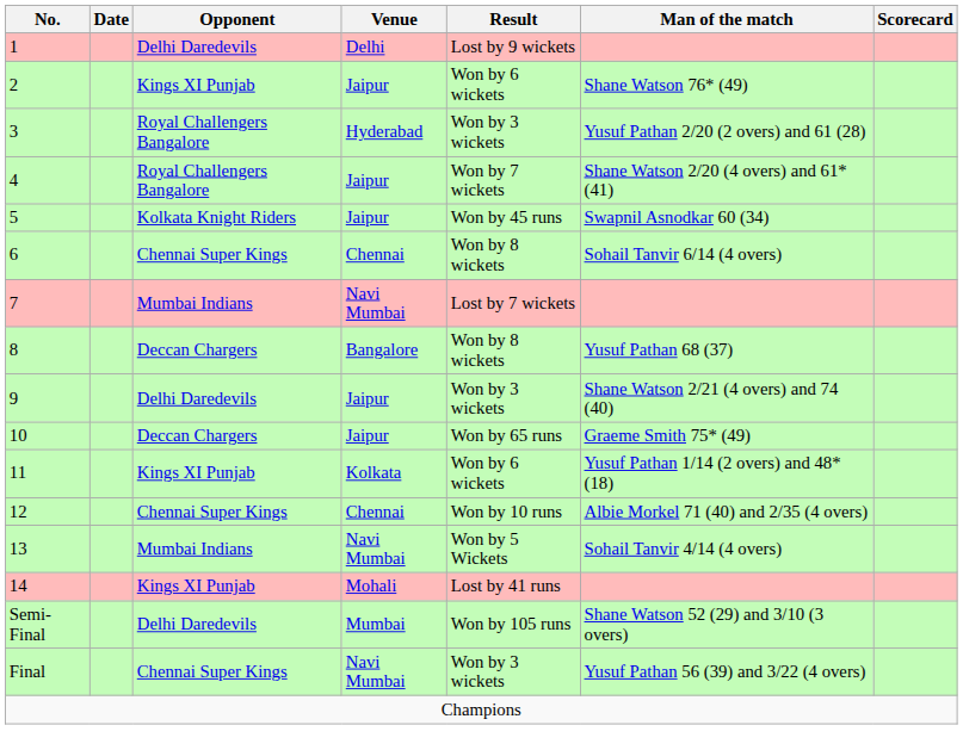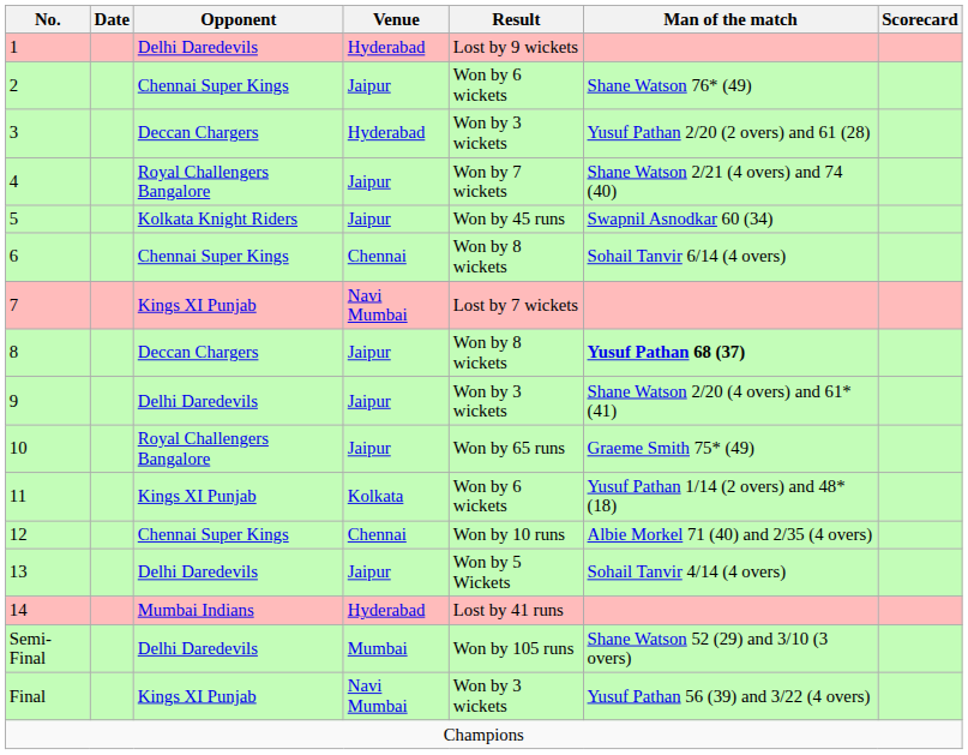 <table class="wikitable sortable">
 <tr>
 <th>No.</th>
 <th>Date</th>
 <th>Opponent</th>
 <th>Venue</th>
 <th>Result</th>
 <th>Man of the match</th>
 <th>Scorecard</th>
 </tr>
 <tr style="background:#fbb;">
 <td>1</td>
 <td></td>
 <td><a href='#'>Delhi Daredevils</a></td>
-<td><a href='#'>Delhi</a></td>
+<td><a href='#'>Hyderabad</a></td>
 <td>Lost by 9 wickets</td>
 <td></td>
 <td></td>
 </tr>
 <tr style="background:#c3fdb8;">
 <td>2</td>
 <td></td>
-<td><a href='#'>Kings XI Punjab</a></td>
+<td><a href='#'>Chennai Super Kings</a></td>
 <td><a href='#'>Jaipur</a></td>
 <td>Won by 6 wickets</td>
 <td><a href='#'>Shane Watson</a> 76* (49)</td>
 <td></td>
 </tr>
 <tr style="background:#c3fdb8;">
 <td>3</td>
 <td></td>
-<td><a href='#'>Royal Challengers Bangalore</a></td>
+<td><a href='#'>Deccan Chargers</a></td>
 <td><a href='#'>Hyderabad</a></td>
 <td>Won by 3 wickets</td>
 <td><a href='#'>Yusuf Pathan</a> 2/20 (2 overs) and 61 (28)</td>
 <td></td>
 </tr>
 <tr style="background:#c3fdb8;">
 <td>4</td>
 <td></td>
 <td><a href='#'>Royal Challengers Bangalore</a></td>
 <td><a href='#'>Jaipur</a></td>
 <td>Won by 7 wickets</td>
-<td><a href='#'>Shane Watson</a> 2/20 (4 overs) and 61* (41)</td>
+<td><a href='#'>Shane Watson</a> 2/21 (4 overs) and 74 (40)</td>
 <td></td>
 </tr>
 <tr style="background:#c3fdb8;">
 <td>5</td>
 <td></td>
 <td><a href='#'>Kolkata Knight Riders</a></td>
 <td><a href='#'>Jaipur</a></td>
 <td>Won by 45 runs</td>
 <td><a href='#'>Swapnil Asnodkar</a> 60 (34)</td>
 <td></td>
 </tr>
 <tr style="background:#c3fdb8;">
 <td>6</td>
 <td></td>
 <td><a href='#'>Chennai Super Kings</a></td>
 <td><a href='#'>Chennai</a></td>
 <td>Won by 8 wickets</td>
 <td><a href='#'>Sohail Tanvir</a> 6/14 (4 overs)</td>
 <td></td>
 </tr>
 <tr style="background:#fbb;">
 <td>7</td>
 <td></td>
-<td><a href='#'>Mumbai Indians</a></td>
+<td><a href='#'>Kings XI Punjab</a></td>
 <td><a href='#'>Navi Mumbai</a></td>
 <td>Lost by 7 wickets</td>
 <td></td>
 <td></td>
 </tr>
 <tr style="background:#c3fdb8;">
 <td>8</td>
 <td></td>
 <td><a href='#'>Deccan Chargers</a></td>
-<td><a href='#'>Bangalore</a></td>
+<td><a href='#'>Jaipur</a></td>
 <td>Won by 8 wickets</td>
-<td><a href='#'>Yusuf Pathan</a> 68 (37)</td>
+<td><strong><a href='#'>Yusuf Pathan</a> 68 (37)</strong></td>
 <td></td>
 </tr>
 <tr style="background:#c3fdb8;">
 <td>9</td>
 <td></td>
 <td><a href='#'>Delhi Daredevils</a></td>
 <td><a href='#'>Jaipur</a></td>
 <td>Won by 3 wickets</td>
-<td><a href='#'>Shane Watson</a> 2/21 (4 overs) and 74 (40)</td>
+<td><a href='#'>Shane Watson</a> 2/20 (4 overs) and 61* (41)</td>
 <td></td>
 </tr>
 <tr style="background:#c3fdb8;">
 <td>10</td>
 <td></td>
-<td><a href='#'>Deccan Chargers</a></td>
+<td><a href='#'>Royal Challengers Bangalore</a></td>
 <td><a href='#'>Jaipur</a></td>
 <td>Won by 65 runs</td>
 <td><a href='#'>Graeme Smith</a> 75* (49)</td>
 <td></td>
 </tr>
 <tr style="background:#c3fdb8;">
 <td>11</td>
 <td></td>
 <td><a href='#'>Kings XI Punjab</a></td>
 <td><a href='#'>Kolkata</a></td>
 <td>Won by 6 wickets</td>
 <td><a href='#'>Yusuf Pathan</a> 1/14 (2 overs) and 48* (18)</td>
 <td></td>
 </tr>
 <tr style="background:#c3fdb8;">
 <td>12</td>
 <td></td>
 <td><a href='#'>Chennai Super Kings</a></td>
 <td><a href='#'>Chennai</a></td>
 <td>Won by 10 runs</td>
 <td><a href='#'>Albie Morkel</a> 71 (40) and 2/35 (4 overs)</td>
 <td></td>
 </tr>
 <tr style="background:#c3fdb8;">
 <td>13</td>
 <td></td>
-<td><a href='#'>Mumbai Indians</a></td>
-<td><a href='#'>Navi Mumbai</a></td>
+<td><a href='#'>Delhi Daredevils</a></td>
+<td><a href='#'>Jaipur</a></td>
 <td>Won by 5 Wickets</td>
 <td><a href='#'>Sohail Tanvir</a> 4/14 (4 overs)</td>
 <td></td>
 </tr>
 <tr style="background:#fbb;">
 <td>14</td>
 <td></td>
-<td><a href='#'>Kings XI Punjab</a></td>
-<td><a href='#'>Mohali</a></td>
+<td><a href='#'>Mumbai Indians</a></td>
+<td><a href='#'>Hyderabad</a></td>
 <td>Lost by 41 runs</td>
 <td></td>
 <td></td>
 </tr>
 <tr style="background:#c3fdb8;">
 <td>Semi-Final</td>
 <td></td>
 <td><a href='#'>Delhi Daredevils</a></td>
 <td><a href='#'>Mumbai</a></td>
 <td>Won by 105 runs</td>
 <td><a href='#'>Shane Watson</a> 52 (29) and 3/10 (3 overs)</td>
 <td></td>
 </tr>
 <tr style="background:#c3fdb8;">
 <td>Final</td>
 <td></td>
-<td><a href='#'>Chennai Super Kings</a></td>
+<td><a href='#'>Kings XI Punjab</a></td>
 <td><a href='#'>Navi Mumbai</a></td>
 <td>Won by 3 wickets</td>
 <td><a href='#'>Yusuf Pathan</a> 56 (39) and 3/22 (4 overs)</td>
 <td></td>
 </tr>
 <tr>
 <td colspan="7" style="text-align:center;">Champions</td>
 </tr>
 </table>
